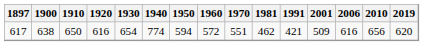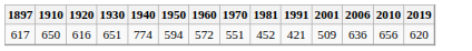 <table class="wikitable" align="center" rules="all" cellspacing="0" cellpadding="4" style="border: 1px solid #999; border-right: 2px solid #999; border-bottom:2px solid #999">
 <tr>
 <th>1897</th>
-<th>1900</th>
 <th>1910</th>
 <th>1920</th>
 <th>1930</th>
 <th>1940</th>
 <th>1950</th>
 <th>1960</th>
 <th>1970</th>
 <th>1981</th>
 <th>1991</th>
 <th>2001</th>
 <th>2006</th>
 <th>2010</th>
 <th>2019</th>
 </tr>
 <tr>
 <td align=center>617</td>
-<td align=center>638</td>
 <td align=center>650</td>
 <td align=center>616</td>
-<td align=center>654</td>
+<td align=center>651</td>
 <td align=center>774</td>
 <td align=center>594</td>
 <td align=center>572</td>
 <td align=center>551</td>
-<td align=center>462</td>
+<td align=center>452</td>
 <td align=center>421</td>
 <td align=center>509</td>
-<td align=center>616</td>
+<td align=center>636</td>
 <td align=center>656</td>
 <td align=center>620</td>
 </tr>
 </table>
